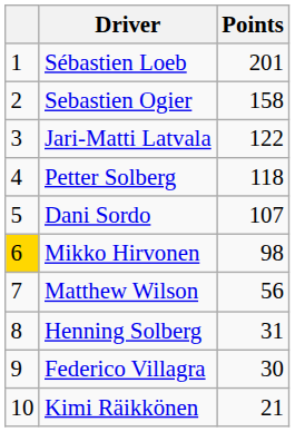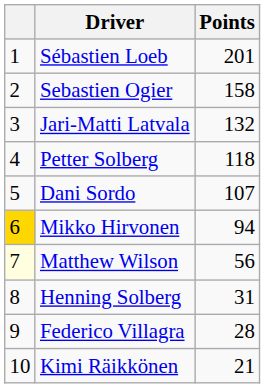 <table class="wikitable" style="font-size: 95%;">
 <tr>
 <th></th>
 <th>Driver</th>
 <th>Points</th>
 </tr>
 <tr>
 <td>1</td>
 <td> <a href='#'>Sébastien Loeb</a></td>
 <td align="right">201</td>
 </tr>
 <tr>
 <td>2</td>
 <td> <a href='#'>Sebastien Ogier</a></td>
 <td align="right">158</td>
 </tr>
 <tr>
 <td>3</td>
 <td> <a href='#'>Jari-Matti Latvala</a></td>
-<td align="right">122</td>
+<td align="right">132</td>
 </tr>
 <tr>
 <td>4</td>
 <td> <a href='#'>Petter Solberg</a></td>
 <td align="right">118</td>
 </tr>
 <tr>
 <td>5</td>
 <td> <a href='#'>Dani Sordo</a></td>
 <td align="right">107</td>
 </tr>
 <tr>
 <td style="background: gold;">6</td>
 <td> <a href='#'>Mikko Hirvonen</a></td>
-<td align="right">98</td>
+<td align="right">94</td>
 </tr>
 <tr>
-<td>7</td>
+<td style="background: lightyellow;">7</td>
 <td> <a href='#'>Matthew Wilson</a></td>
 <td align="right">56</td>
 </tr>
 <tr>
 <td>8</td>
 <td> <a href='#'>Henning Solberg</a></td>
 <td align="right">31</td>
 </tr>
 <tr>
 <td>9</td>
 <td> <a href='#'>Federico Villagra</a></td>
-<td align="right">30</td>
+<td align="right">28</td>
 </tr>
 <tr>
 <td>10</td>
 <td> <a href='#'>Kimi Räikkönen</a></td>
 <td align="right">21</td>
 </tr>
 </table>
